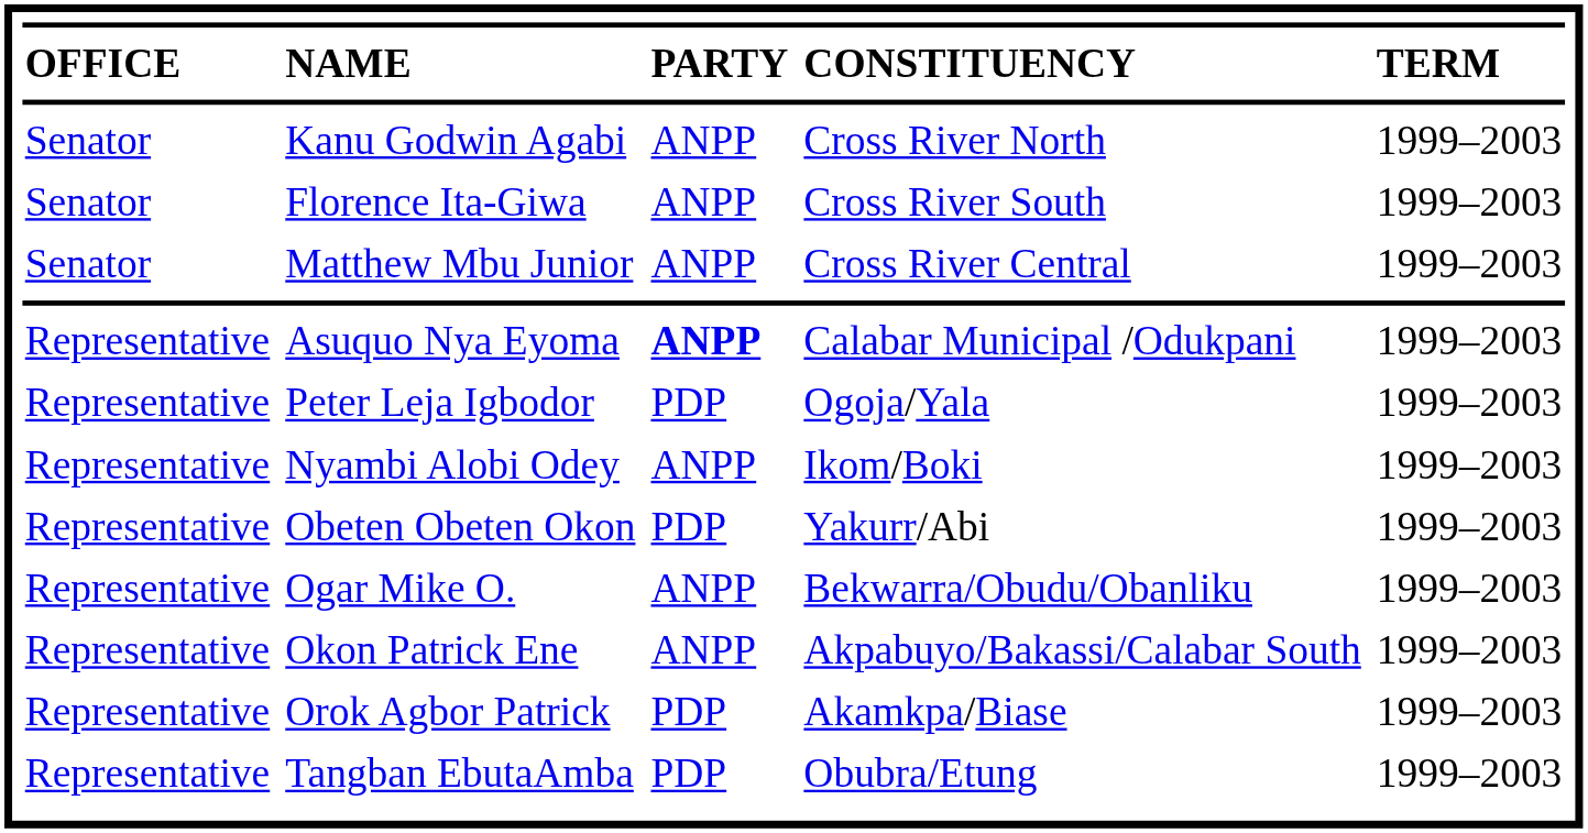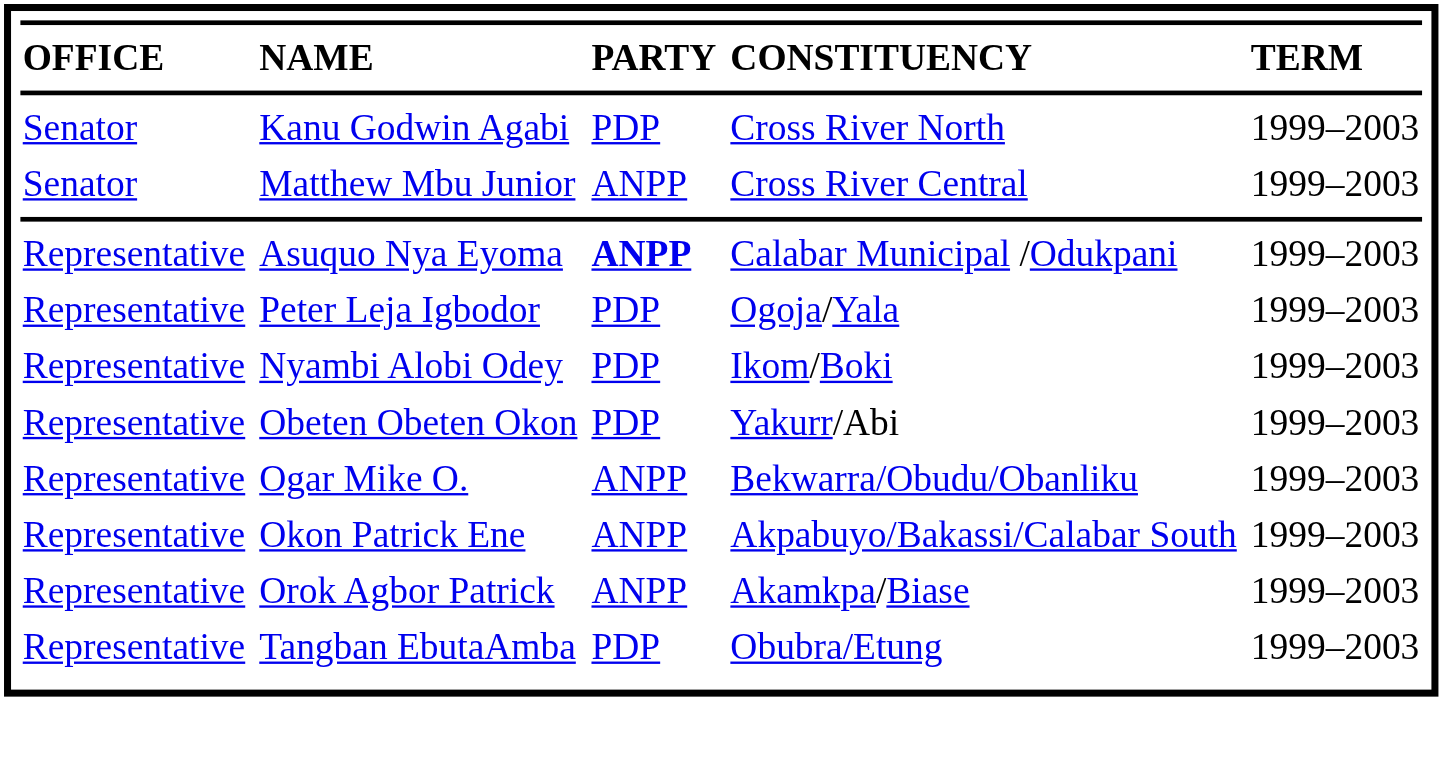 <table cellpadding=1 cellspacing=4 style="margin:3px; border:3px solid #000000;">
 <tr>
 <td bgcolor=#000000 colspan=5></td>
 </tr>
 <tr>
 <td><strong>OFFICE</strong></td>
 <td><strong>NAME</strong></td>
 <td><strong>PARTY</strong></td>
 <td><strong>CONSTITUENCY</strong></td>
 <td><strong>TERM</strong></td>
 </tr>
 <tr>
 <td bgcolor=#000000 colspan=5></td>
 </tr>
 <tr>
 <td><a href='#'>Senator</a></td>
 <td><a href='#'>Kanu Godwin Agabi</a></td>
-<td><a href='#'>ANPP</a></td>
+<td><a href='#'>PDP</a></td>
 <td><a href='#'>Cross River North</a></td>
-<td>1999–2003</td>
-</tr>
-<tr>
-<td><a href='#'>Senator</a></td>
-<td><a href='#'>Florence Ita-Giwa</a></td>
-<td><a href='#'>ANPP</a></td>
-<td><a href='#'>Cross River South</a></td>
 <td>1999–2003</td>
 </tr>
 <tr>
 <td><a href='#'>Senator</a></td>
 <td><a href='#'>Matthew Mbu Junior</a></td>
 <td><a href='#'>ANPP</a></td>
 <td><a href='#'>Cross River Central</a></td>
 <td>1999–2003</td>
 </tr>
 <tr>
 <td bgcolor=#000000 colspan=5></td>
 </tr>
 <tr>
 <td><a href='#'>Representative</a></td>
 <td><a href='#'>Asuquo Nya Eyoma</a></td>
 <td><strong><a href='#'>ANPP</a></strong></td>
 <td><a href='#'>Calabar Municipal</a> /<a href='#'>Odukpani</a></td>
 <td>1999–2003</td>
 </tr>
 <tr>
 <td><a href='#'>Representative</a></td>
 <td><a href='#'>Peter Leja Igbodor</a></td>
 <td><a href='#'>PDP</a></td>
 <td><a href='#'>Ogoja</a>/<a href='#'>Yala</a></td>
 <td>1999–2003</td>
 </tr>
 <tr>
 <td><a href='#'>Representative</a></td>
 <td><a href='#'>Nyambi Alobi Odey</a></td>
-<td><a href='#'>ANPP</a></td>
+<td><a href='#'>PDP</a></td>
 <td><a href='#'>Ikom</a>/<a href='#'>Boki</a></td>
 <td>1999–2003</td>
 </tr>
 <tr>
 <td><a href='#'>Representative</a></td>
 <td><a href='#'>Obeten Obeten Okon</a></td>
 <td><a href='#'>PDP</a></td>
 <td><a href='#'>Yakurr</a>/Abi</td>
 <td>1999–2003</td>
 </tr>
 <tr>
 <td><a href='#'>Representative</a></td>
 <td><a href='#'>Ogar Mike O.</a></td>
 <td><a href='#'>ANPP</a></td>
 <td><a href='#'>Bekwarra/Obudu/Obanliku</a></td>
 <td>1999–2003</td>
 </tr>
 <tr>
 <td><a href='#'>Representative</a></td>
 <td><a href='#'>Okon Patrick Ene</a></td>
 <td><a href='#'>ANPP</a></td>
 <td><a href='#'>Akpabuyo/Bakassi/Calabar South</a></td>
 <td>1999–2003</td>
 </tr>
 <tr>
 <td><a href='#'>Representative</a></td>
 <td><a href='#'>Orok Agbor Patrick</a></td>
-<td><a href='#'>PDP</a></td>
+<td><a href='#'>ANPP</a></td>
 <td><a href='#'>Akamkpa</a>/<a href='#'>Biase</a></td>
 <td>1999–2003</td>
 </tr>
 <tr>
 <td><a href='#'>Representative</a></td>
 <td><a href='#'>Tangban EbutaAmba</a></td>
 <td><a href='#'>PDP</a></td>
 <td><a href='#'>Obubra/Etung</a></td>
 <td>1999–2003</td>
 </tr>
 <tr>
 </tr>
 </table>
